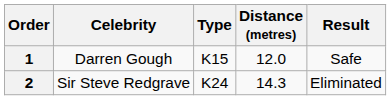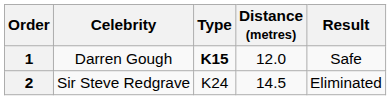 <table class="wikitable plainrowheaders" style="text-align:center;">
 <tr>
 <th>Order</th>
 <th>Celebrity</th>
 <th>Type</th>
 <th>Distance<br><small>(metres)</small></th>
 <th>Result</th>
 </tr>
 <tr>
 <th>1</th>
 <td>Darren Gough</td>
-<td>K15</td>
+<td><strong>K15</strong></td>
 <td>12.0</td>
 <td>Safe</td>
 </tr>
 <tr>
 <th>2</th>
 <td>Sir Steve Redgrave</td>
 <td>K24</td>
-<td>14.3</td>
+<td>14.5</td>
 <td>Eliminated</td>
 </tr>
 </table>
